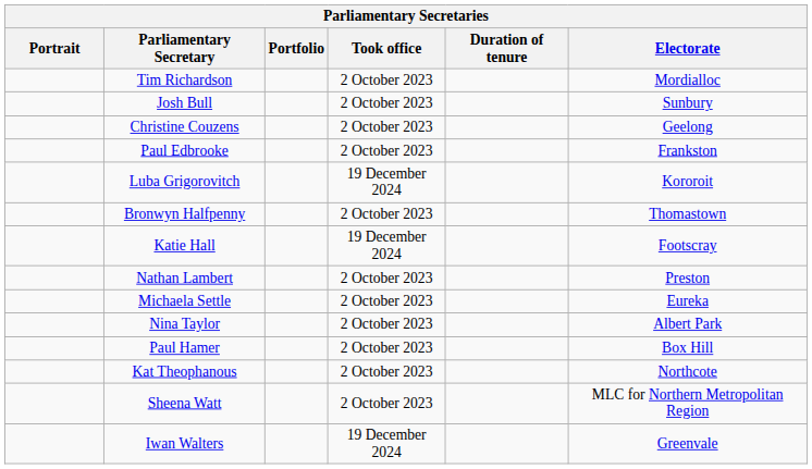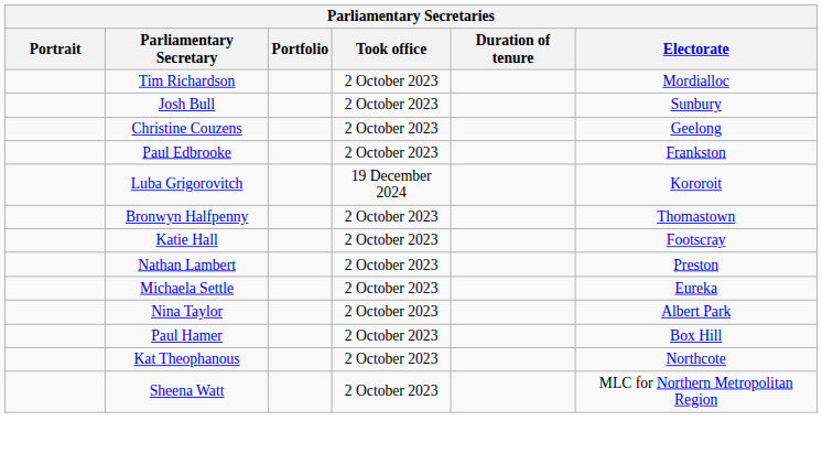 <table class="wikitable sortable" style="border:#555; text-align:center; " id="parlsecretaries">
 <tr>
 <th colspan="6">Parliamentary Secretaries</th>
 </tr>
 <tr>
 <th class="unsortable" style="width:100px;">Portrait</th>
 <th>Parliamentary Secretary</th>
 <th>Portfolio</th>
 <th>Took office</th>
 <th>Duration of tenure</th>
 <th><a href='#'>Electorate</a></th>
 </tr>
 <tr>
 <td></td>
 <td><a href='#'>Tim Richardson</a></td>
 <td></td>
 <td>2 October 2023</td>
 <td></td>
 <td><a href='#'>Mordialloc</a></td>
 </tr>
 <tr>
 <td></td>
 <td><a href='#'>Josh Bull</a></td>
 <td></td>
 <td>2 October 2023</td>
 <td></td>
 <td><a href='#'>Sunbury</a></td>
 </tr>
 <tr>
 <td></td>
 <td><a href='#'>Christine Couzens</a></td>
 <td></td>
 <td>2 October 2023</td>
 <td></td>
 <td><a href='#'>Geelong</a></td>
 </tr>
 <tr>
 <td></td>
 <td><a href='#'>Paul Edbrooke</a></td>
 <td></td>
 <td>2 October 2023</td>
 <td></td>
 <td><a href='#'>Frankston</a></td>
 </tr>
 <tr>
 <td></td>
 <td><a href='#'>Luba Grigorovitch</a></td>
 <td></td>
 <td>19 December 2024</td>
 <td></td>
 <td><a href='#'>Kororoit</a></td>
 </tr>
 <tr>
 <td></td>
 <td><a href='#'>Bronwyn Halfpenny</a></td>
 <td></td>
 <td>2 October 2023</td>
 <td></td>
 <td><a href='#'>Thomastown</a></td>
 </tr>
 <tr>
 <td></td>
 <td><a href='#'>Katie Hall</a></td>
 <td></td>
-<td>19 December 2024</td>
+<td>2 October 2023</td>
 <td></td>
 <td><a href='#'>Footscray</a></td>
 </tr>
 <tr>
 <td></td>
 <td><a href='#'>Nathan Lambert</a></td>
 <td></td>
 <td>2 October 2023</td>
 <td></td>
 <td><a href='#'>Preston</a></td>
 </tr>
 <tr>
 <td></td>
 <td><a href='#'>Michaela Settle</a></td>
 <td></td>
 <td>2 October 2023</td>
 <td></td>
 <td><a href='#'>Eureka</a></td>
 </tr>
 <tr>
 <td></td>
 <td><a href='#'>Nina Taylor</a></td>
 <td></td>
 <td>2 October 2023</td>
 <td></td>
 <td><a href='#'>Albert Park</a></td>
 </tr>
 <tr>
 <td></td>
 <td><a href='#'>Paul Hamer</a></td>
 <td></td>
 <td>2 October 2023</td>
 <td></td>
 <td><a href='#'>Box Hill</a></td>
 </tr>
 <tr>
 <td></td>
 <td><a href='#'>Kat Theophanous</a></td>
 <td></td>
 <td>2 October 2023</td>
 <td></td>
 <td><a href='#'>Northcote</a></td>
 </tr>
 <tr>
 <td></td>
 <td><a href='#'>Sheena Watt</a></td>
 <td></td>
 <td>2 October 2023</td>
 <td></td>
 <td>MLC for <a href='#'>Northern Metropolitan Region</a></td>
 </tr>
-<tr>
-<td></td>
-<td><a href='#'>Iwan Walters</a></td>
-<td></td>
-<td>19 December 2024</td>
-<td></td>
-<td><a href='#'>Greenvale</a></td>
-</tr>
 </table>
